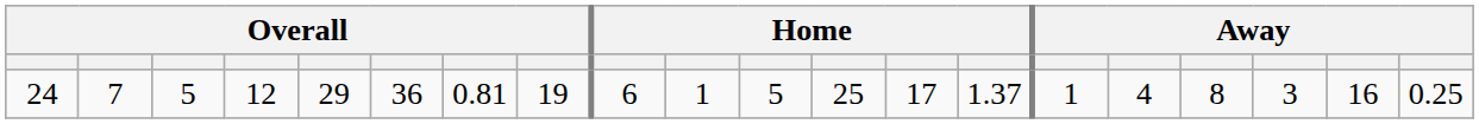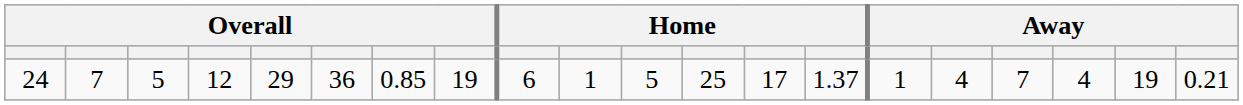 <table class="wikitable" style="text-align: center;">
 <tr>
 <th colspan=8 style="border-right:3px solid grey;">Overall</th>
 <th colspan=6 style="border-right:3px solid grey;">Home</th>
 <th colspan=6>Away</th>
 </tr>
 <tr>
 <th width=30></th>
 <th width=30></th>
 <th width=30></th>
 <th width=30></th>
 <th width=30></th>
 <th width=30></th>
 <th width=30></th>
 <th width=30 style="border-right:3px solid grey;"></th>
 <th width=30></th>
 <th width=30></th>
 <th width=30></th>
 <th width=30></th>
 <th width=30></th>
 <th width=30 style="border-right:3px solid grey;"></th>
 <th width=30></th>
 <th width=30></th>
 <th width=30></th>
 <th width=30></th>
 <th width=30></th>
 <th width=30></th>
 </tr>
 <tr>
 <td>24</td>
 <td>7</td>
 <td>5</td>
 <td>12</td>
 <td>29</td>
 <td>36</td>
-<td>0.81</td>
+<td>0.85</td>
 <td>19</td>
 <td style="border-left:3px solid grey;">6</td>
 <td>1</td>
 <td>5</td>
 <td>25</td>
 <td>17</td>
 <td>1.37</td>
 <td style="border-left:3px solid grey;">1</td>
 <td>4</td>
-<td>8</td>
-<td>3</td>
-<td>16</td>
-<td>0.25</td>
+<td>7</td>
+<td>4</td>
+<td>19</td>
+<td>0.21</td>
 </tr>
 </table>
